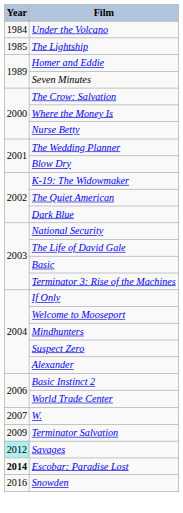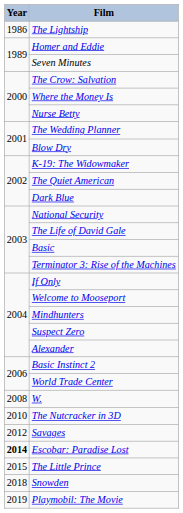 <table class="wikitable" style="font-size:95%;">
 <tr>
 <th style="background:#B0C4DE;">Year</th>
 <th style="background:#B0C4DE;">Film</th>
 </tr>
 <tr>
-<td>1984</td>
-<td><em><a href='#'>Under the Volcano</a></em></td>
-</tr>
-<tr>
-<td>1985</td>
+<td>1986</td>
 <td><em><a href='#'>The Lightship</a></em></td>
 </tr>
 <tr>
 <td rowspan="2">1989</td>
 <td><em><a href='#'>Homer and Eddie</a></em></td>
 </tr>
 <tr>
 <td><em>Seven Minutes</em></td>
 </tr>
 <tr>
 <td rowspan="3">2000</td>
 <td><em><a href='#'>The Crow: Salvation</a></em></td>
 </tr>
 <tr>
 <td><em><a href='#'>Where the Money Is</a></em></td>
 </tr>
 <tr>
 <td><em><a href='#'>Nurse Betty</a></em></td>
 </tr>
 <tr>
 <td rowspan="2">2001</td>
 <td><em><a href='#'>The Wedding Planner</a></em></td>
 </tr>
 <tr>
 <td><em><a href='#'>Blow Dry</a></em></td>
 </tr>
 <tr>
 <td rowspan="3">2002</td>
 <td><em><a href='#'>K-19: The Widowmaker</a></em></td>
 </tr>
 <tr>
 <td><em><a href='#'>The Quiet American</a></em></td>
 </tr>
 <tr>
 <td><em><a href='#'>Dark Blue</a></em></td>
 </tr>
 <tr>
 <td rowspan="4">2003</td>
 <td><em><a href='#'>National Security</a></em></td>
 </tr>
 <tr>
 <td><em><a href='#'>The Life of David Gale</a></em></td>
 </tr>
 <tr>
 <td><em><a href='#'>Basic</a></em></td>
 </tr>
 <tr>
 <td><em><a href='#'>Terminator 3: Rise of the Machines</a></em></td>
 </tr>
 <tr>
 <td rowspan="5">2004</td>
 <td><em><a href='#'>If Only</a></em></td>
 </tr>
 <tr>
 <td><em><a href='#'>Welcome to Mooseport</a></em></td>
 </tr>
 <tr>
 <td><em><a href='#'>Mindhunters</a></em></td>
 </tr>
 <tr>
 <td><em><a href='#'>Suspect Zero</a></em></td>
 </tr>
 <tr>
 <td><em><a href='#'>Alexander</a></em></td>
 </tr>
 <tr>
 <td rowspan="2">2006</td>
 <td><em><a href='#'>Basic Instinct 2</a></em></td>
 </tr>
 <tr>
 <td><em><a href='#'>World Trade Center</a></em></td>
 </tr>
 <tr>
-<td>2007</td>
+<td>2008</td>
 <td><em><a href='#'>W.</a></em></td>
 </tr>
 <tr>
-<td>2009</td>
-<td><em><a href='#'>Terminator Salvation</a></em></td>
+<td>2010</td>
+<td><em><a href='#'>The Nutcracker in 3D</a></em></td>
 </tr>
 <tr>
-<td style="background: paleturquoise;">2012</td>
+<td>2012</td>
 <td><em><a href='#'>Savages</a></em></td>
 </tr>
 <tr>
 <td><strong>2014</strong></td>
 <td><em><a href='#'>Escobar: Paradise Lost</a></em></td>
 </tr>
 <tr>
-<td>2016</td>
+<td>2015</td>
+<td><em><a href='#'>The Little Prince</a></em></td>
+</tr>
+<tr>
+<td>2018</td>
 <td><em><a href='#'>Snowden</a></em></td>
 </tr>
+<tr>
+<td>2019</td>
+<td><em><a href='#'>Playmobil: The Movie</a></em></td>
+</tr>
 </table>
